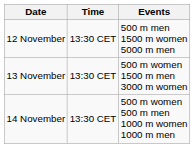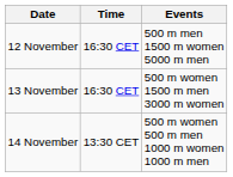 <table class="wikitable" border="1">
 <tr>
 <th>Date</th>
 <th>Time</th>
 <th>Events</th>
 </tr>
 <tr>
 <td>12 November</td>
-<td>13:30 CET</td>
+<td>16:30 <a href='#'>CET</a></td>
 <td>500 m men<br>1500 m women<br>5000 m men</td>
 </tr>
 <tr>
 <td>13 November</td>
-<td>13:30 CET</td>
+<td>16:30 <a href='#'>CET</a></td>
 <td>500 m women<br>1500 m men<br>3000 m women</td>
 </tr>
 <tr>
 <td>14 November</td>
 <td>13:30 CET</td>
 <td>500 m women<br>500 m men<br>1000 m women<br>1000 m men</td>
 </tr>
 </table>
